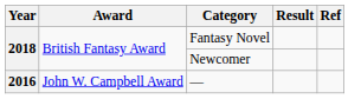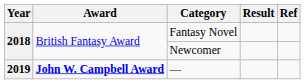 <table class="wikitable plainrowheaders">
 <tr>
 <th>Year</th>
 <th>Award</th>
 <th>Category</th>
 <th>Result</th>
 <th>Ref</th>
 </tr>
 <tr>
 <th rowspan="2">2018</th>
 <td rowspan="2"><a href='#'>British Fantasy Award</a></td>
 <td>Fantasy Novel</td>
 <td></td>
 <td></td>
 </tr>
 <tr>
 <td>Newcomer</td>
 <td></td>
 <td></td>
 </tr>
 <tr>
-<th>2016</th>
-<td><a href='#'>John W. Campbell Award</a></td>
+<th>2019</th>
+<td><strong><a href='#'>John W. Campbell Award</a></strong></td>
 <td>—</td>
 <td></td>
 <td></td>
 </tr>
 </table>
